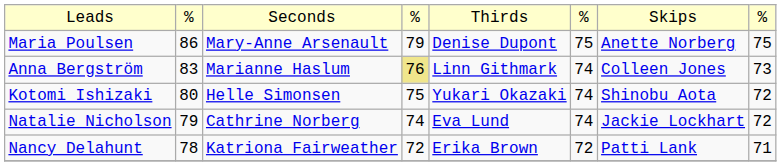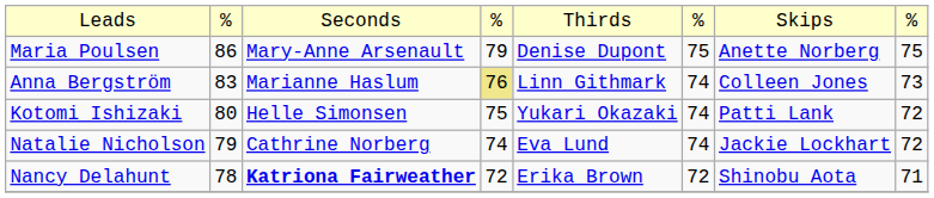 <table class="wikitable">
 <tr align=center bgcolor="#ffffcc">
 <td>Leads</td>
 <td>%</td>
 <td>Seconds</td>
 <td>%</td>
 <td>Thirds</td>
 <td>%</td>
 <td>Skips</td>
 <td>%</td>
 </tr>
 <tr>
 <td> <a href='#'>Maria Poulsen</a></td>
 <td>86</td>
 <td> <a href='#'>Mary-Anne Arsenault</a></td>
 <td>79</td>
 <td> <a href='#'>Denise Dupont</a></td>
 <td>75</td>
 <td> <a href='#'>Anette Norberg</a></td>
 <td>75</td>
 </tr>
 <tr>
 <td> <a href='#'>Anna Bergström</a></td>
 <td>83</td>
 <td> <a href='#'>Marianne Haslum</a></td>
 <td style="background: khaki;">76</td>
 <td> <a href='#'>Linn Githmark</a></td>
 <td>74</td>
 <td> <a href='#'>Colleen Jones</a></td>
 <td>73</td>
 </tr>
 <tr>
 <td> <a href='#'>Kotomi Ishizaki</a></td>
 <td>80</td>
 <td> <a href='#'>Helle Simonsen</a></td>
 <td>75</td>
 <td> <a href='#'>Yukari Okazaki</a></td>
 <td>74</td>
-<td> <a href='#'>Shinobu Aota</a></td>
+<td> <a href='#'>Patti Lank</a></td>
 <td>72</td>
 </tr>
 <tr>
 <td> <a href='#'>Natalie Nicholson</a></td>
 <td>79</td>
 <td> <a href='#'>Cathrine Norberg</a></td>
 <td>74</td>
 <td> <a href='#'>Eva Lund</a></td>
 <td>74</td>
 <td> <a href='#'>Jackie Lockhart</a></td>
 <td>72</td>
 </tr>
 <tr>
 <td> <a href='#'>Nancy Delahunt</a></td>
 <td>78</td>
-<td> <a href='#'>Katriona Fairweather</a></td>
+<td><strong> <a href='#'>Katriona Fairweather</a></strong></td>
 <td>72</td>
 <td> <a href='#'>Erika Brown</a></td>
 <td>72</td>
-<td> <a href='#'>Patti Lank</a></td>
+<td> <a href='#'>Shinobu Aota</a></td>
 <td>71</td>
 </tr>
 <tr>
 </tr>
 </table>
